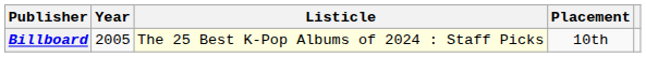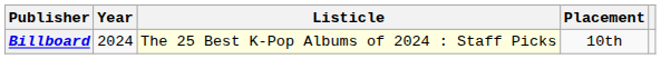 <table class="wikitable plainrowheaders sortable" style="text-align:center">
 <tr>
 <th scope="col">Publisher</th>
 <th scope="col">Year</th>
 <th scope="col">Listicle</th>
 <th scope="col">Placement</th>
 <th scope="col" class="unsortable"></th>
 </tr>
 <tr>
 <th scope="row"><em><a href='#'>Billboard</a></em></th>
-<td>2005</td>
+<td>2024</td>
 <td style="background: lightyellow; text-align:left">The 25 Best K-Pop Albums of 2024 : Staff Picks</td>
 <td>10th</td>
 <td></td>
 </tr>
 </table>
